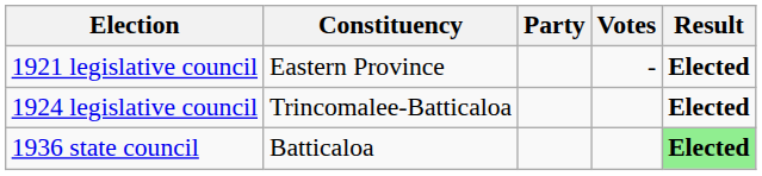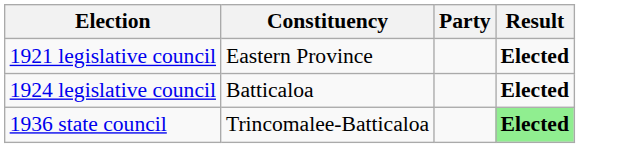 <table class="wikitable" style="text-align:left;">
 <tr>
 <th scope=col>Election</th>
 <th scope=col>Constituency</th>
 <th scope=col>Party</th>
-<th scope=col>Votes</th>
 <th scope=col>Result</th>
 </tr>
 <tr>
 <td><a href='#'>1921 legislative council</a></td>
 <td>Eastern Province</td>
 <td></td>
-<td align=right>-</td>
 <td><strong>Elected</strong></td>
 </tr>
 <tr>
 <td><a href='#'>1924 legislative council</a></td>
-<td>Trincomalee-Batticaloa</td>
+<td>Batticaloa</td>
 <td></td>
-<td align=right></td>
 <td><strong>Elected</strong></td>
 </tr>
 <tr>
 <td><a href='#'>1936 state council</a></td>
-<td>Batticaloa</td>
+<td>Trincomalee-Batticaloa</td>
 <td></td>
-<td align=right></td>
 <td style="background: lightgreen;"><strong>Elected</strong></td>
 </tr>
 </table>
